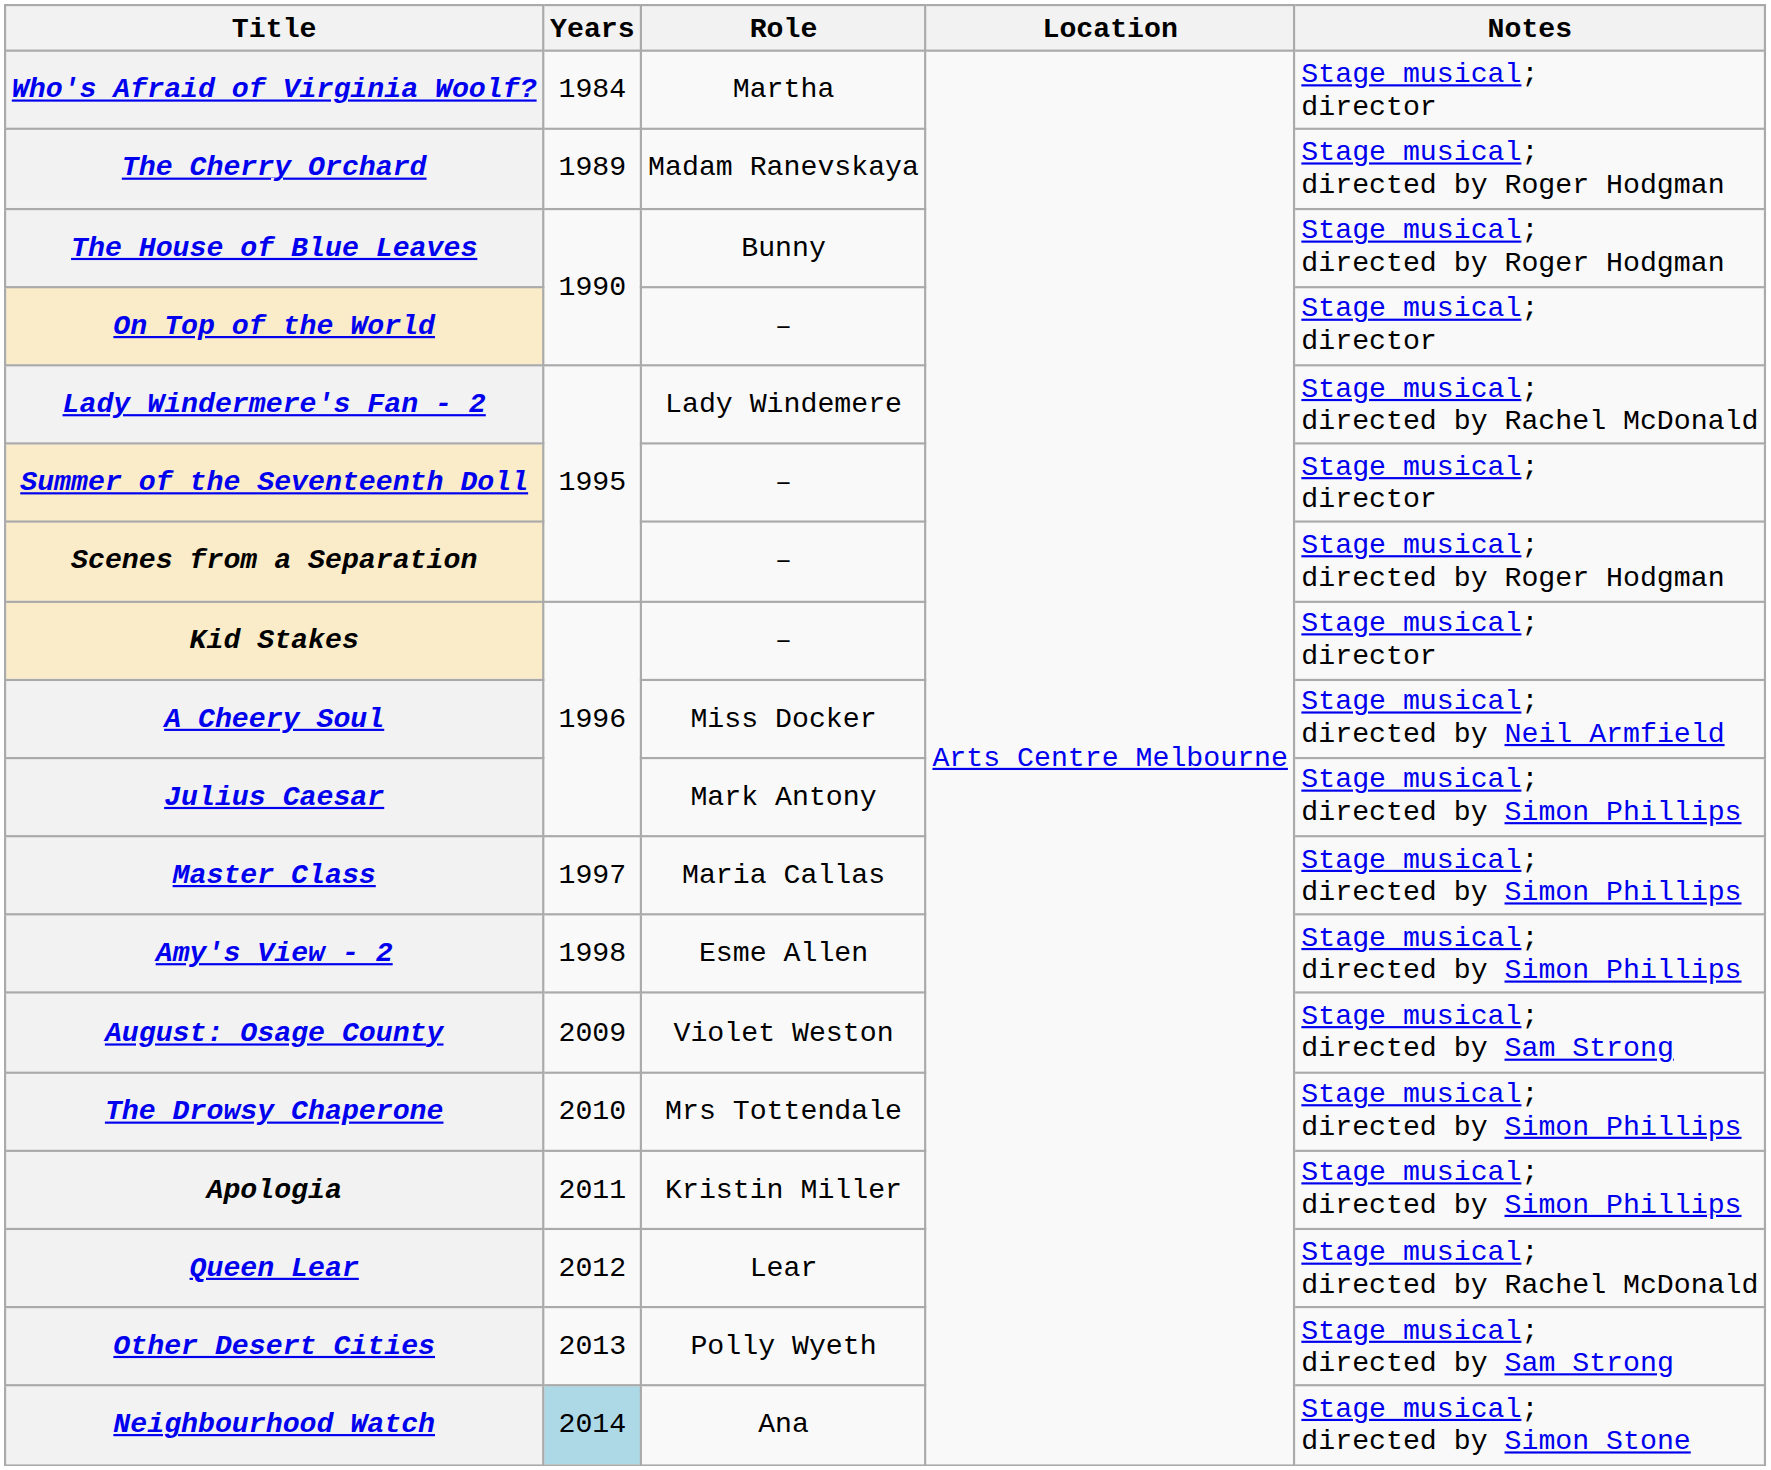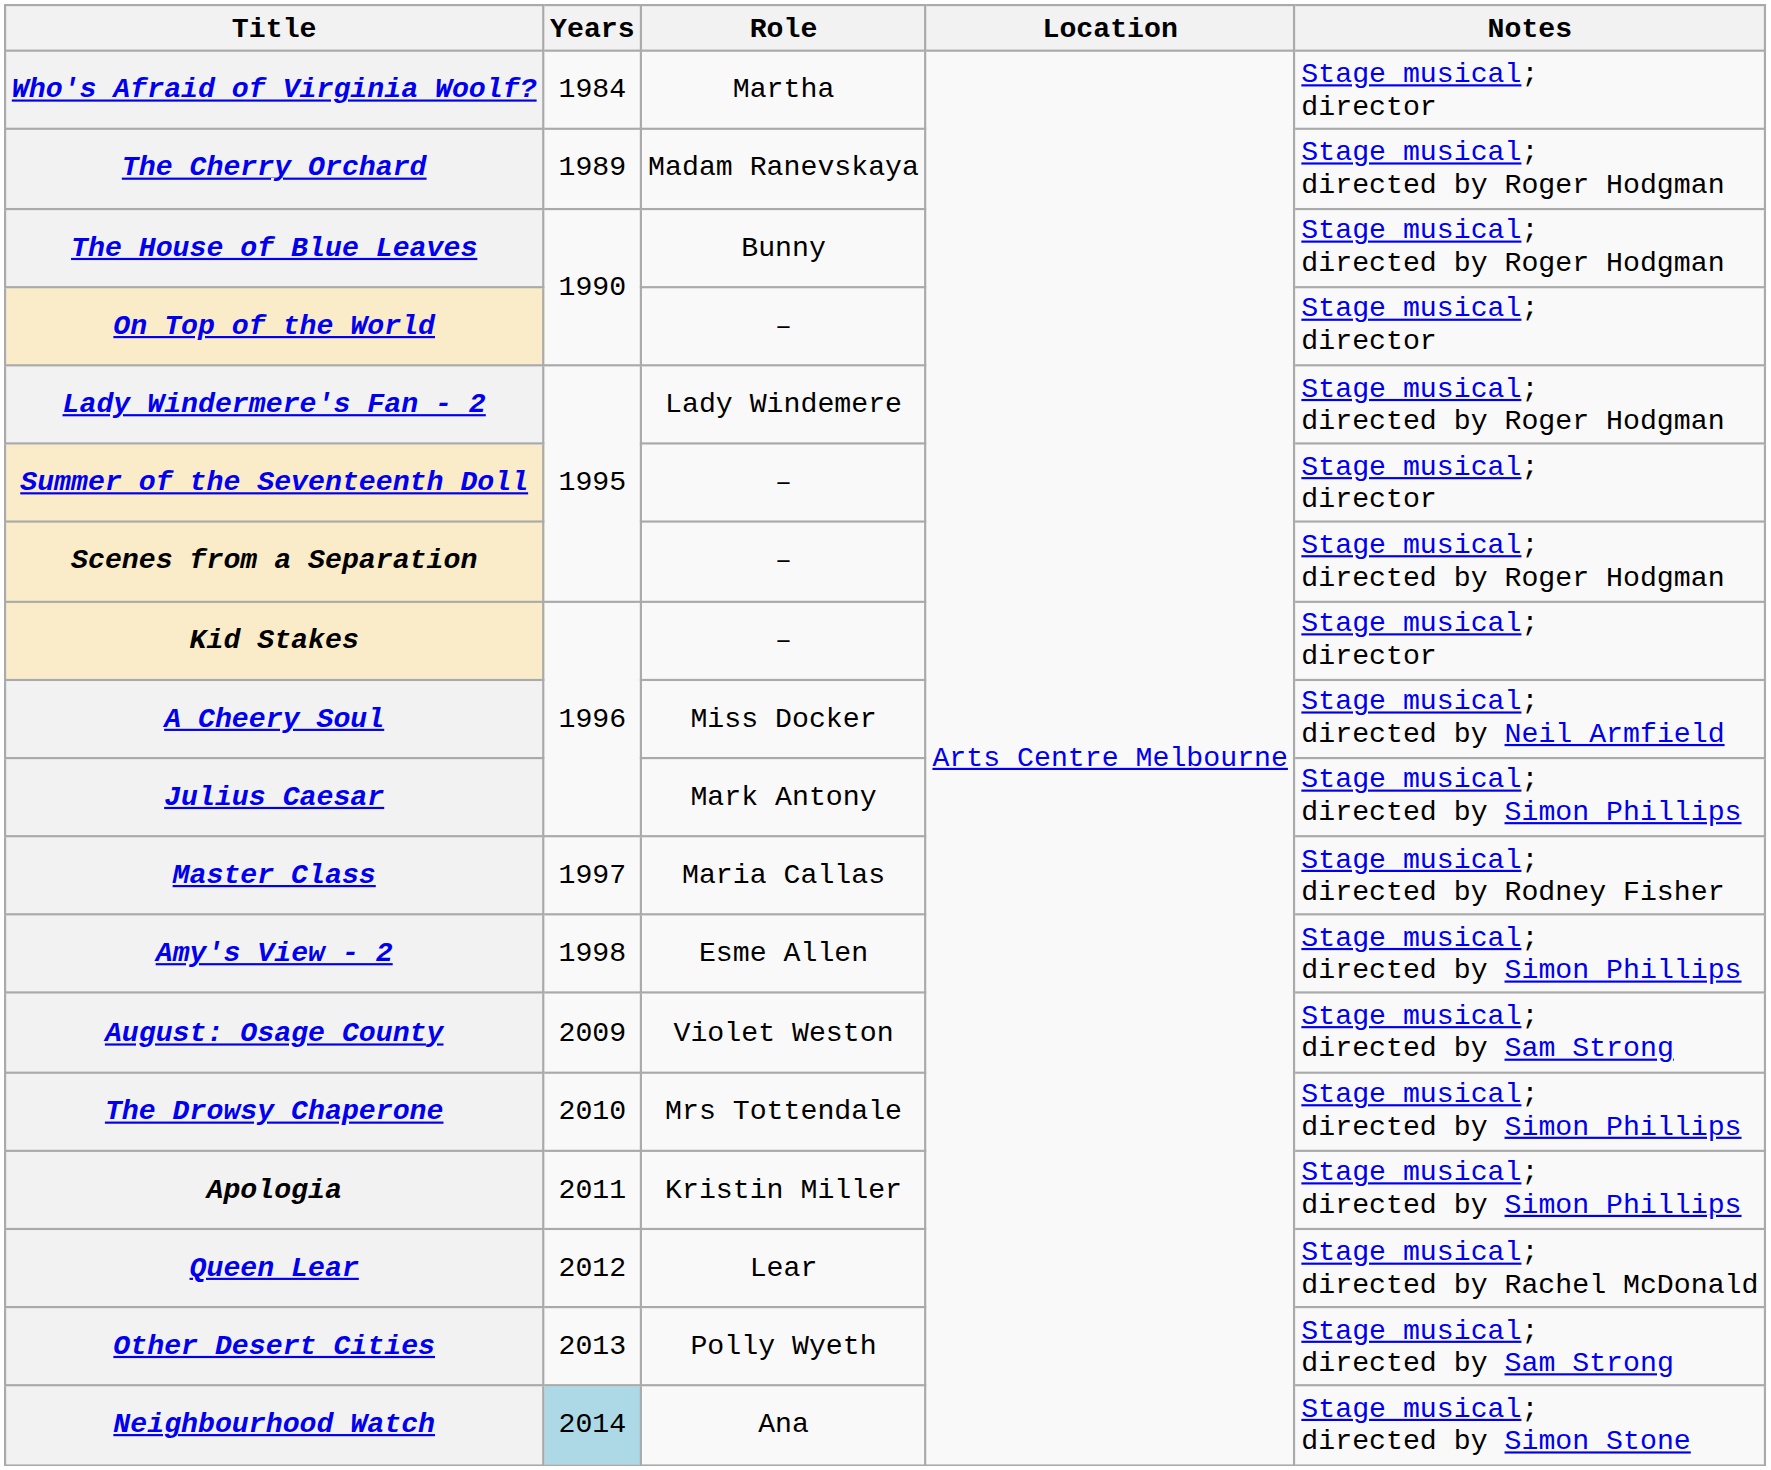 <table class="wikitable plainrowheaders sortable">
 <tr>
 <th scope="col">Title</th>
 <th scope="col">Years</th>
 <th scope="col">Role</th>
 <th scope="col">Location</th>
 <th scope="col">Notes</th>
 </tr>
 <tr>
 <th scope="row"><em><a href='#'>Who's Afraid of Virginia Woolf?</a></em></th>
 <td style="text-align:center;">1984</td>
 <td style="text-align:center;">Martha</td>
 <td rowspan="18"><a href='#'>Arts Centre Melbourne</a></td>
 <td><a href='#'>Stage musical</a>;<br>director</td>
 </tr>
 <tr>
 <th scope="row"><em><a href='#'>The Cherry Orchard</a></em></th>
 <td style="text-align:center;">1989</td>
 <td style="text-align:center;">Madam Ranevskaya</td>
 <td><a href='#'>Stage musical</a>;<br>directed by Roger Hodgman</td>
 </tr>
 <tr>
 <th scope="row"><em><a href='#'>The House of Blue Leaves</a></em></th>
 <td style="text-align:center;" rowspan="2">1990</td>
 <td style="text-align:center;">Bunny</td>
 <td><a href='#'>Stage musical</a>;<br>directed by Roger Hodgman</td>
 </tr>
 <tr>
 <th style="background-color:#faecc8;"  scope="row"><a href='#'><em>On Top of the World</em></a></th>
 <td style="text-align:center;">–</td>
 <td><a href='#'>Stage musical</a>;<br>director</td>
 </tr>
 <tr>
 <th scope="row"><a href='#'><em>Lady Windermere's Fan - 2</em></a></th>
 <td style="text-align:center;" rowspan="3">1995</td>
 <td style="text-align:center;">Lady Windemere</td>
-<td><a href='#'>Stage musical</a>;<br>directed by Rachel McDonald</td>
+<td><a href='#'>Stage musical</a>;<br>directed by Roger Hodgman</td>
 </tr>
 <tr>
 <th style="background-color:#faecc8;"  scope="row"><a href='#'><em>Summer of the Seventeenth Doll</em></a></th>
 <td style="text-align:center;">–</td>
 <td><a href='#'>Stage musical</a>;<br>director</td>
 </tr>
 <tr>
 <th style="background-color:#faecc8;"  scope="row"><em>Scenes from a Separation</em></th>
 <td style="text-align:center;">–</td>
 <td><a href='#'>Stage musical</a>;<br>directed by Roger Hodgman</td>
 </tr>
 <tr>
 <th style="background-color:#faecc8;"  scope="row"><em>Kid Stakes</em></th>
 <td style="text-align:center;" rowspan="3">1996</td>
 <td style="text-align:center;">–</td>
 <td><a href='#'>Stage musical</a>;<br>director</td>
 </tr>
 <tr>
 <th scope="row"><em><a href='#'>A Cheery Soul</a></em></th>
 <td style="text-align:center;">Miss Docker</td>
 <td><a href='#'>Stage musical</a>;<br>directed by <a href='#'>Neil Armfield</a></td>
 </tr>
 <tr>
 <th scope="row"><a href='#'><em>Julius Caesar</em></a></th>
 <td style="text-align:center;">Mark Antony</td>
 <td><a href='#'>Stage musical</a>;<br>directed by <a href='#'>Simon Phillips</a></td>
 </tr>
 <tr>
 <th scope="row"><em><a href='#'>Master Class</a></em></th>
 <td style="text-align:center;">1997</td>
 <td style="text-align:center;">Maria Callas</td>
-<td><a href='#'>Stage musical</a>;<br>directed by <a href='#'>Simon Phillips</a></td>
+<td><a href='#'>Stage musical</a>;<br>directed by Rodney Fisher</td>
 </tr>
 <tr>
 <th scope="row"><a href='#'><em>Amy's View - 2</em></a></th>
 <td style="text-align:center;">1998</td>
 <td style="text-align:center;">Esme Allen</td>
 <td><a href='#'>Stage musical</a>;<br>directed by <a href='#'>Simon Phillips</a></td>
 </tr>
 <tr>
 <th scope="row"><em><a href='#'>August: Osage County</a></em></th>
 <td style="text-align:center;">2009</td>
 <td style="text-align:center;">Violet Weston</td>
 <td><a href='#'>Stage musical</a>;<br>directed by <a href='#'>Sam Strong</a></td>
 </tr>
 <tr>
 <th scope="row"><em><a href='#'>The Drowsy Chaperone</a></em></th>
 <td style="text-align:center;">2010</td>
 <td style="text-align:center;">Mrs Tottendale</td>
 <td><a href='#'>Stage musical</a>;<br>directed by <a href='#'>Simon Phillips</a></td>
 </tr>
 <tr>
 <th scope="row"><em>Apologia</em></th>
 <td style="text-align:center;">2011</td>
 <td style="text-align:center;">Kristin Miller</td>
 <td><a href='#'>Stage musical</a>;<br>directed by <a href='#'>Simon Phillips</a></td>
 </tr>
 <tr>
 <th scope="row"><em><a href='#'>Queen Lear</a></em></th>
 <td style="text-align:center;">2012</td>
 <td style="text-align:center;">Lear</td>
 <td><a href='#'>Stage musical</a>;<br>directed by Rachel McDonald</td>
 </tr>
 <tr>
 <th scope="row"><em><a href='#'>Other Desert Cities</a></em></th>
 <td style="text-align:center;">2013</td>
 <td style="text-align:center;">Polly Wyeth</td>
 <td><a href='#'>Stage musical</a>;<br>directed by <a href='#'>Sam Strong</a></td>
 </tr>
 <tr>
 <th scope="row"><a href='#'><em>Neighbourhood Watch</em></a></th>
 <td style="background: lightblue; text-align:center;">2014</td>
 <td style="text-align:center;">Ana</td>
 <td><a href='#'>Stage musical</a>;<br>directed by <a href='#'>Simon Stone</a></td>
 </tr>
 </table>
